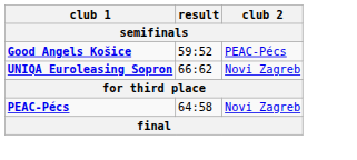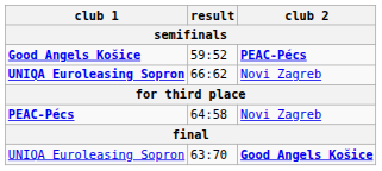 <table class="wikitable">
 <tr>
 <th>club 1</th>
 <th>result</th>
 <th>club 2</th>
 </tr>
 <tr>
 <th colspan="3">semifinals</th>
 </tr>
 <tr>
 <td><strong> <a href='#'>Good Angels Košice</a></strong></td>
 <td>59:52</td>
-<td> <a href='#'>PEAC-Pécs</a></td>
+<td><strong> <a href='#'>PEAC-Pécs</a></strong></td>
 </tr>
 <tr>
 <td><strong> <a href='#'>UNIQA Euroleasing Sopron</a></strong></td>
 <td>66:62</td>
 <td> <a href='#'>Novi Zagreb</a></td>
 </tr>
 <tr>
 <th colspan="3">for third place</th>
 </tr>
 <tr>
 <td><strong> <a href='#'>PEAC-Pécs</a></strong></td>
 <td>64:58</td>
 <td> <a href='#'>Novi Zagreb</a></td>
 </tr>
 <tr>
 <th colspan="3">final</th>
 </tr>
+<tr>
+<td> <a href='#'>UNIQA Euroleasing Sopron</a></td>
+<td>63:70</td>
+<td><strong> <a href='#'>Good Angels Košice</a></strong></td>
+</tr>
 </table>
